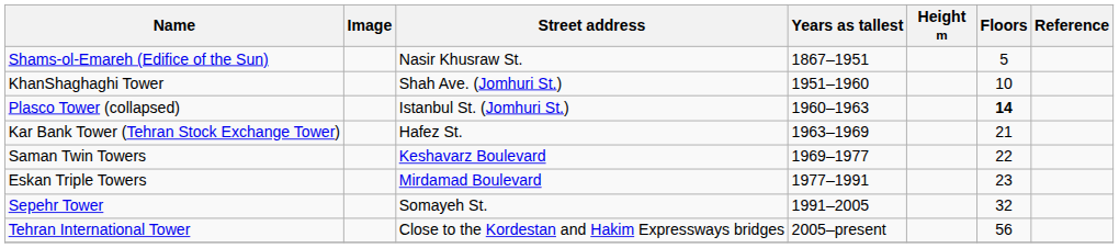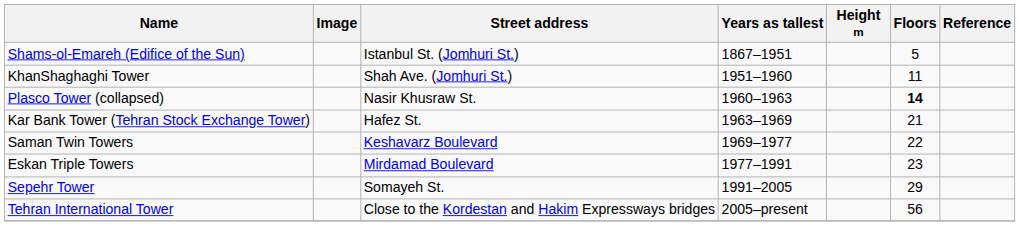 <table class="wikitable sortable">
 <tr>
 <th>Name</th>
 <th>Image</th>
 <th>Street address</th>
 <th>Years as tallest</th>
 <th width="65">Height<br><small>m</small></th>
 <th>Floors</th>
 <th class="unsortable">Reference</th>
 </tr>
 <tr>
 <td><a href='#'>Shams-ol-Emareh (Edifice of the Sun)</a></td>
 <td></td>
-<td>Nasir Khusraw St.</td>
+<td>Istanbul St. (<a href='#'>Jomhuri St.</a>)</td>
 <td>1867–1951</td>
 <td></td>
 <td align="center">5</td>
 <td></td>
 </tr>
 <tr>
 <td>KhanShaghaghi Tower</td>
 <td></td>
 <td>Shah Ave. (<a href='#'>Jomhuri St.</a>)</td>
 <td>1951–1960</td>
 <td></td>
-<td align="center">10</td>
+<td align="center">11</td>
 <td></td>
 </tr>
 <tr>
 <td><a href='#'>Plasco Tower</a> (collapsed)</td>
 <td></td>
-<td>Istanbul St. (<a href='#'>Jomhuri St.</a>)</td>
+<td>Nasir Khusraw St.</td>
 <td>1960–1963</td>
 <td></td>
 <td align="center"><strong>14</strong></td>
 <td></td>
 </tr>
 <tr>
 <td>Kar Bank Tower (<a href='#'>Tehran Stock Exchange Tower</a>)</td>
 <td></td>
 <td>Hafez St.</td>
 <td>1963–1969</td>
 <td></td>
 <td align="center">21</td>
 <td></td>
 </tr>
 <tr>
 <td>Saman Twin Towers</td>
 <td></td>
 <td><a href='#'>Keshavarz Boulevard</a></td>
 <td>1969–1977</td>
 <td></td>
 <td align="center">22</td>
 <td></td>
 </tr>
 <tr>
 <td>Eskan Triple Towers</td>
 <td></td>
 <td><a href='#'>Mirdamad Boulevard</a></td>
 <td>1977–1991</td>
 <td></td>
 <td align="center">23</td>
 <td></td>
 </tr>
 <tr>
 <td><a href='#'>Sepehr Tower</a></td>
 <td></td>
 <td>Somayeh St.</td>
 <td>1991–2005</td>
 <td></td>
-<td align="center">32</td>
+<td align="center">29</td>
 <td></td>
 </tr>
 <tr>
 <td><a href='#'>Tehran International Tower</a></td>
 <td></td>
 <td>Close to the <a href='#'>Kordestan</a> and <a href='#'>Hakim</a> Expressways bridges</td>
 <td>2005–present</td>
 <td></td>
 <td align="center">56</td>
 <td></td>
 </tr>
 <tr>
 </tr>
 </table>
